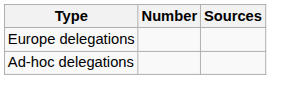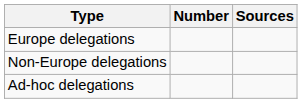 <table class="wikitable">
 <tr>
 <th>Type</th>
 <th>Number</th>
 <th>Sources</th>
 </tr>
 <tr>
 <td>Europe delegations</td>
 <td></td>
 <td></td>
 </tr>
 <tr>
+<td>Non-Europe delegations</td>
+<td></td>
+<td></td>
+</tr>
+<tr>
 <td>Ad-hoc delegations</td>
 <td></td>
 <td></td>
 </tr>
 </table>
